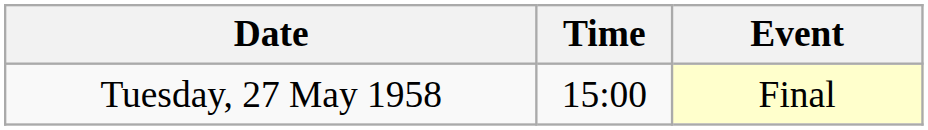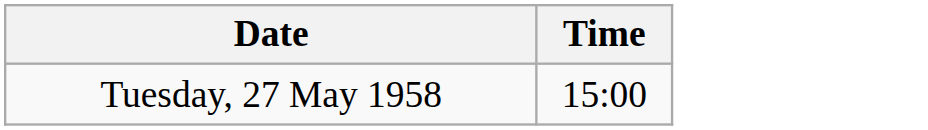 <table class = "wikitable" style="text-align:center;">
 <tr>
 <th width=220>Date</th>
 <th width=50>Time</th>
-<th width=100>Event</th>
 </tr>
 <tr>
 <td>Tuesday, 27 May 1958</td>
 <td>15:00</td>
-<td bgcolor=ffffcc>Final</td>
 </tr>
 </table>
